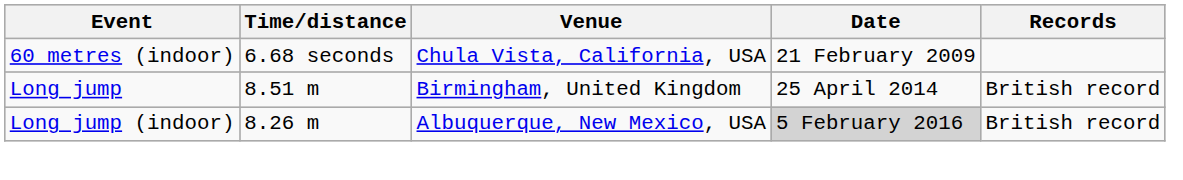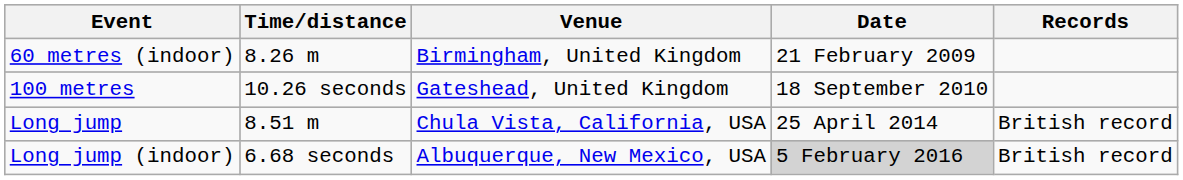 <table class="wikitable">
 <tr>
 <th>Event</th>
 <th>Time/distance</th>
 <th>Venue</th>
 <th>Date</th>
 <th>Records</th>
 </tr>
 <tr>
 <td><a href='#'>60 metres</a> (indoor)</td>
-<td>6.68 seconds</td>
-<td><a href='#'>Chula Vista, California</a>, USA</td>
+<td>8.26 m</td>
+<td><a href='#'>Birmingham</a>, United Kingdom</td>
 <td>21 February 2009</td>
+<td></td>
+</tr>
+<tr>
+<td><a href='#'>100 metres</a></td>
+<td>10.26 seconds</td>
+<td><a href='#'>Gateshead</a>, United Kingdom</td>
+<td>18 September 2010</td>
 <td></td>
 </tr>
 <tr>
 <td><a href='#'>Long jump</a></td>
 <td>8.51 m</td>
-<td><a href='#'>Birmingham</a>, United Kingdom</td>
+<td><a href='#'>Chula Vista, California</a>, USA</td>
 <td>25 April 2014</td>
 <td>British record</td>
 </tr>
 <tr>
 <td><a href='#'>Long jump</a> (indoor)</td>
-<td>8.26 m</td>
+<td>6.68 seconds</td>
 <td><a href='#'>Albuquerque, New Mexico</a>, USA</td>
 <td style="background: lightgrey;">5 February 2016</td>
 <td>British record</td>
 </tr>
 </table>
